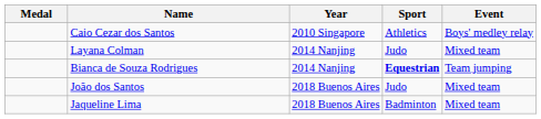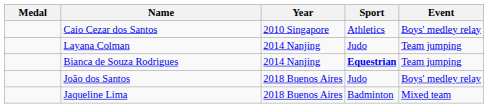 <table class="wikitable sortable">
 <tr>
 <th style="width:5em;">Medal</th>
 <th width=300>Name</th>
 <th>Year</th>
 <th>Sport</th>
 <th>Event</th>
 </tr>
 <tr>
 <td></td>
 <td><a href='#'>Caio Cezar dos Santos</a></td>
 <td><a href='#'>2010 Singapore</a></td>
 <td><a href='#'>Athletics</a></td>
 <td><a href='#'>Boys' medley relay</a></td>
 </tr>
 <tr>
 <td></td>
 <td><a href='#'>Layana Colman</a></td>
 <td><a href='#'>2014 Nanjing</a></td>
 <td><a href='#'>Judo</a></td>
-<td><a href='#'>Mixed team</a></td>
+<td><a href='#'>Team jumping</a></td>
 </tr>
 <tr>
 <td></td>
 <td><a href='#'>Bianca de Souza Rodrigues</a></td>
 <td><a href='#'>2014 Nanjing</a></td>
 <td><strong><a href='#'>Equestrian</a></strong></td>
 <td><a href='#'>Team jumping</a></td>
 </tr>
 <tr>
 <td></td>
 <td><a href='#'>João dos Santos</a></td>
 <td><a href='#'>2018 Buenos Aires</a></td>
 <td><a href='#'>Judo</a></td>
-<td><a href='#'>Mixed team</a></td>
+<td><a href='#'>Boys' medley relay</a></td>
 </tr>
 <tr>
 <td></td>
 <td><a href='#'>Jaqueline Lima</a></td>
 <td><a href='#'>2018 Buenos Aires</a></td>
 <td><a href='#'>Badminton</a></td>
 <td><a href='#'>Mixed team</a></td>
 </tr>
 </table>
